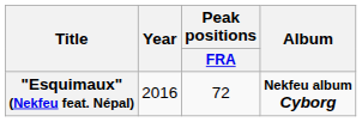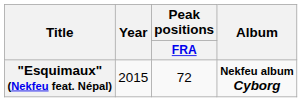 <table class="wikitable plainrowheaders" style="text-align:center">
 <tr>
 <th scope="col" rowspan="2">Title</th>
 <th scope="col" rowspan="2">Year</th>
 <th scope="col" colspan="1">Peak positions</th>
 <th scope="col" rowspan="2">Album</th>
 </tr>
 <tr>
 <th scope="col" style="width:3em;font-size:90%;"><a href='#'>FRA</a><br></th>
 </tr>
 <tr>
 <th scope="row">"Esquimaux"<br><small>(<a href='#'>Nekfeu</a> feat. Népal)</small></th>
-<td>2016</td>
+<td>2015</td>
 <td>72</td>
 <td><strong><small>Nekfeu album</small><br><em>Cyborg</em></strong></td>
 </tr>
 </table>
